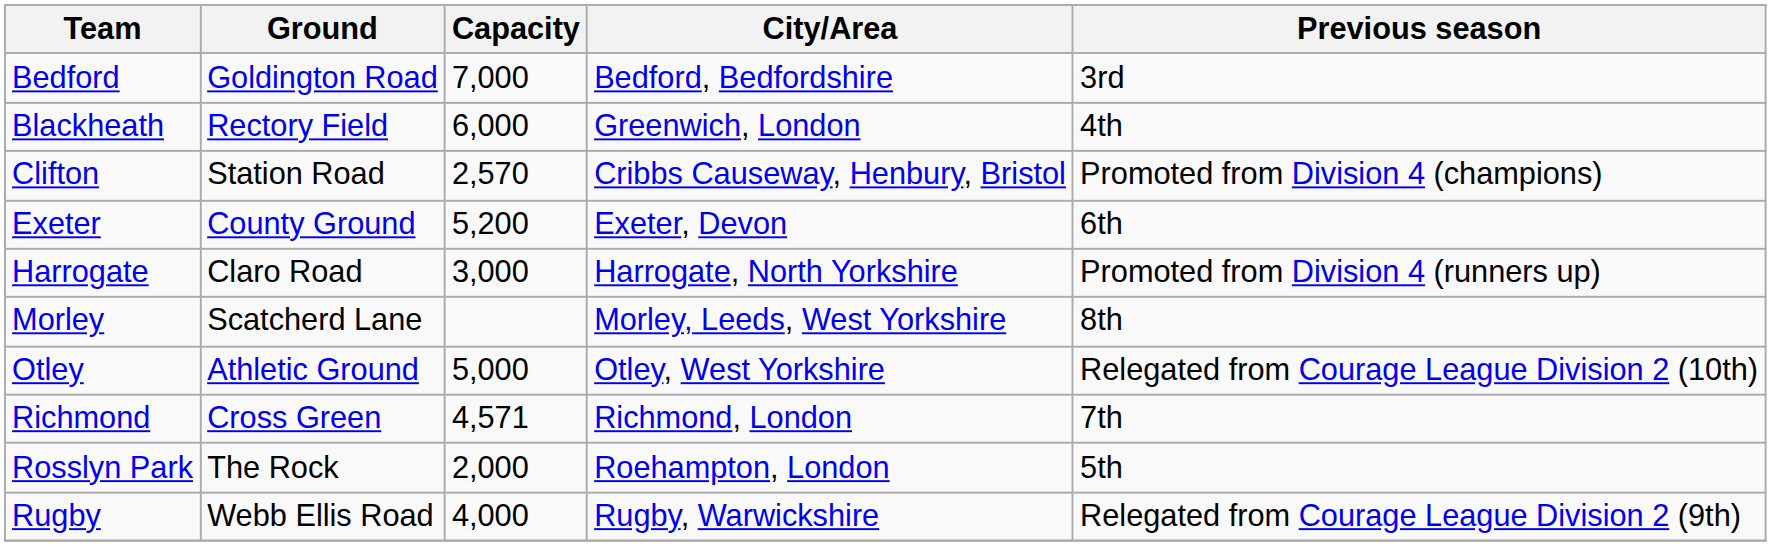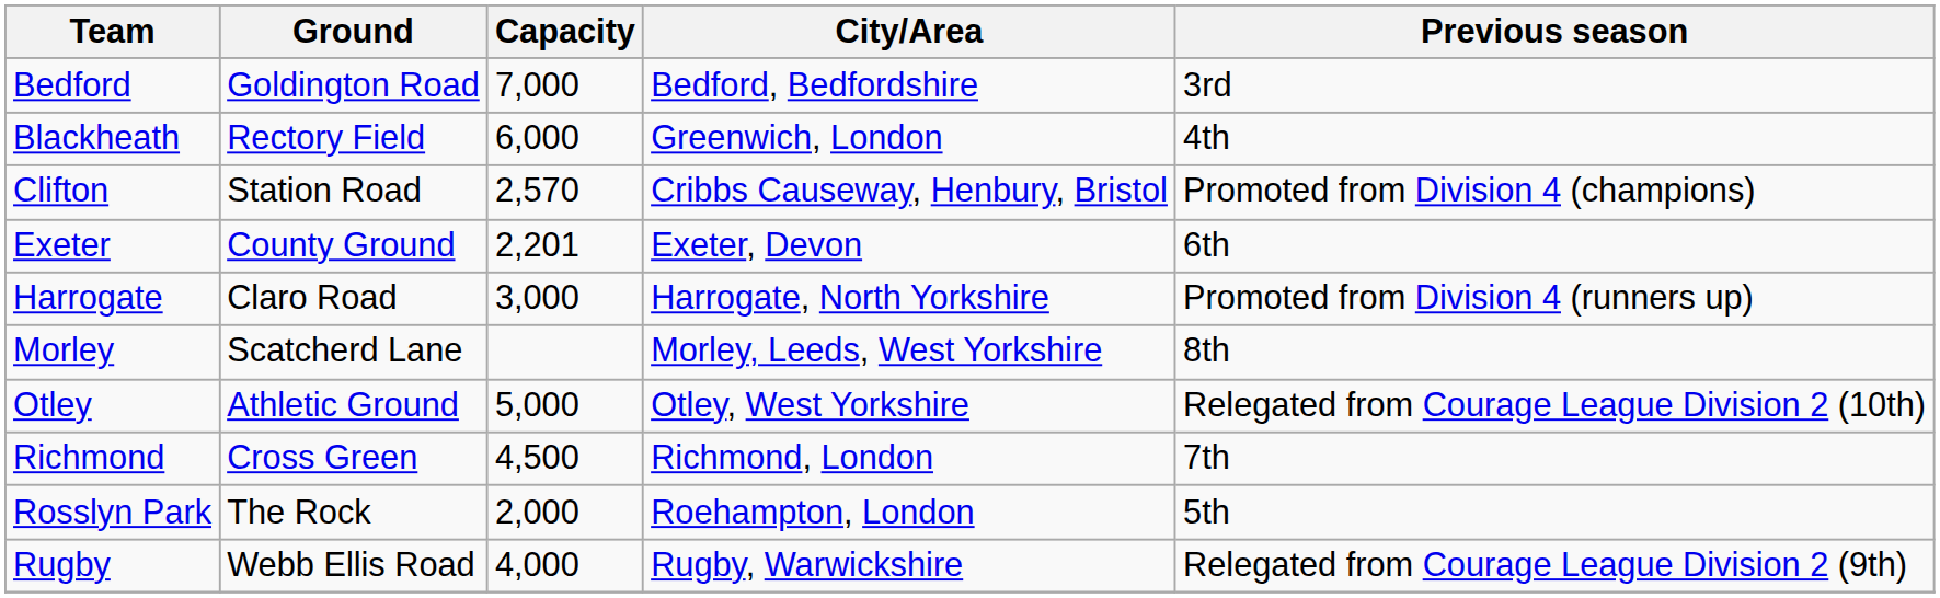 <table class="wikitable sortable">
 <tr>
 <th>Team</th>
 <th>Ground</th>
 <th>Capacity</th>
 <th>City/Area</th>
 <th>Previous season</th>
 </tr>
 <tr>
 <td><a href='#'>Bedford</a></td>
 <td><a href='#'>Goldington Road</a></td>
 <td>7,000</td>
 <td><a href='#'>Bedford</a>, <a href='#'>Bedfordshire</a></td>
 <td>3rd</td>
 </tr>
 <tr>
 <td><a href='#'>Blackheath</a></td>
 <td><a href='#'>Rectory Field</a></td>
 <td>6,000</td>
 <td><a href='#'>Greenwich</a>, <a href='#'>London</a></td>
 <td>4th</td>
 </tr>
 <tr>
 <td><a href='#'>Clifton</a></td>
 <td>Station Road</td>
 <td>2,570</td>
 <td><a href='#'>Cribbs Causeway</a>, <a href='#'>Henbury</a>, <a href='#'>Bristol</a></td>
 <td>Promoted from <a href='#'>Division 4</a> (champions)</td>
 </tr>
 <tr>
 <td><a href='#'>Exeter</a></td>
 <td><a href='#'>County Ground</a></td>
-<td>5,200</td>
+<td>2,201</td>
 <td><a href='#'>Exeter</a>, <a href='#'>Devon</a></td>
 <td>6th</td>
 </tr>
 <tr>
 <td><a href='#'>Harrogate</a></td>
 <td>Claro Road</td>
 <td>3,000</td>
 <td><a href='#'>Harrogate</a>, <a href='#'>North Yorkshire</a></td>
 <td>Promoted from <a href='#'>Division 4</a> (runners up)</td>
 </tr>
 <tr>
 <td><a href='#'>Morley</a></td>
 <td>Scatcherd Lane</td>
 <td></td>
 <td><a href='#'>Morley, Leeds</a>, <a href='#'>West Yorkshire</a></td>
 <td>8th</td>
 </tr>
 <tr>
 <td><a href='#'>Otley</a></td>
 <td><a href='#'>Athletic Ground</a></td>
 <td>5,000</td>
 <td><a href='#'>Otley</a>, <a href='#'>West Yorkshire</a></td>
 <td>Relegated from <a href='#'>Courage League Division 2</a> (10th)</td>
 </tr>
 <tr>
 <td><a href='#'>Richmond</a></td>
 <td><a href='#'>Cross Green</a></td>
-<td>4,571</td>
+<td>4,500</td>
 <td><a href='#'>Richmond</a>, <a href='#'>London</a></td>
 <td>7th</td>
 </tr>
 <tr>
 <td><a href='#'>Rosslyn Park</a></td>
 <td>The Rock</td>
 <td>2,000</td>
 <td><a href='#'>Roehampton</a>, <a href='#'>London</a></td>
 <td>5th</td>
 </tr>
 <tr>
 <td><a href='#'>Rugby</a></td>
 <td>Webb Ellis Road</td>
 <td>4,000</td>
 <td><a href='#'>Rugby</a>, <a href='#'>Warwickshire</a></td>
 <td>Relegated from <a href='#'>Courage League Division 2</a> (9th)</td>
 </tr>
 <tr>
 </tr>
 </table>
